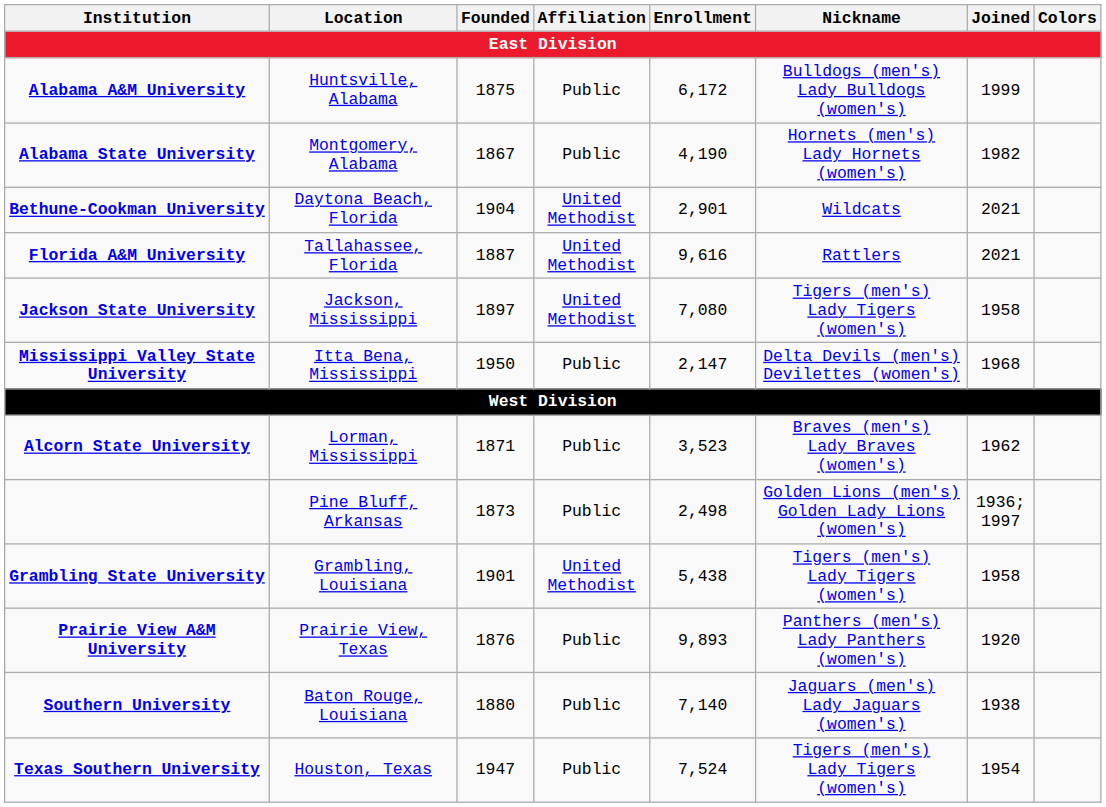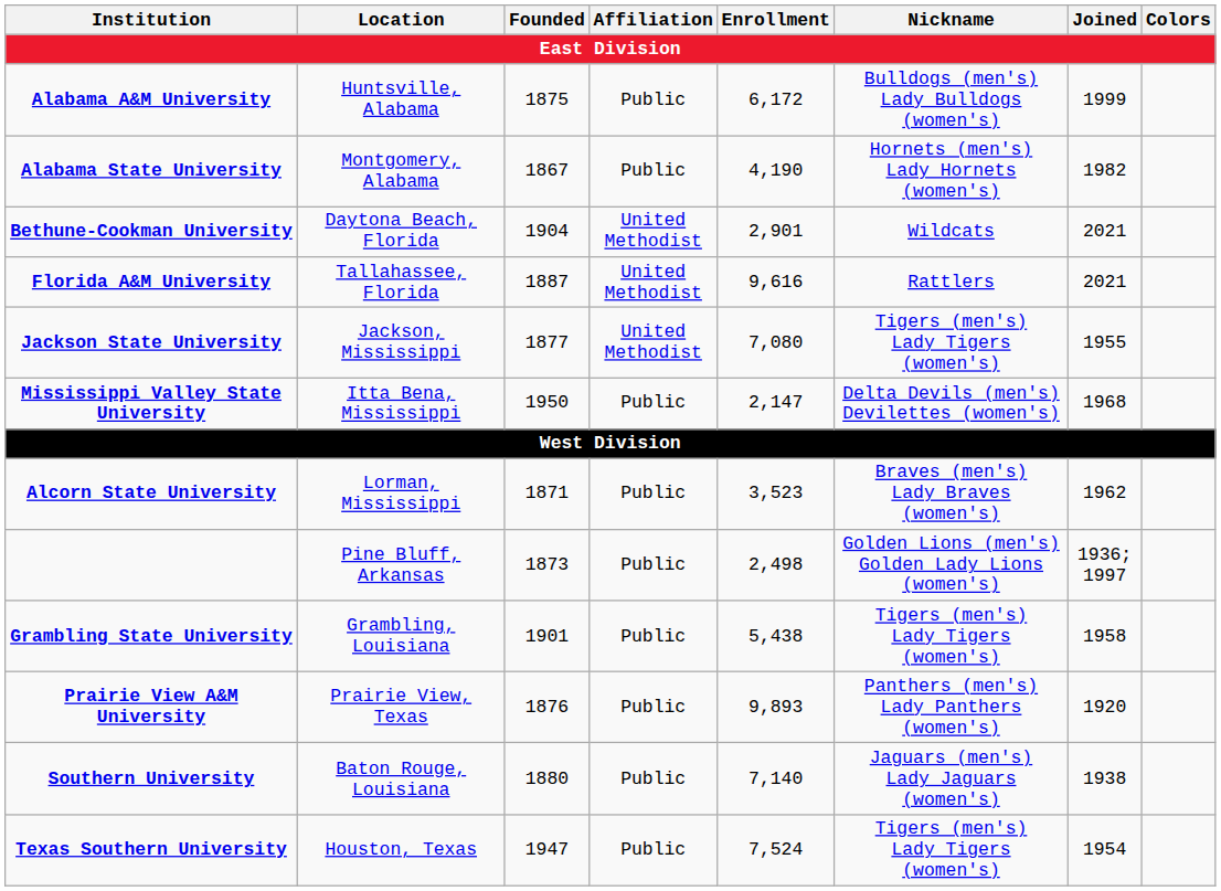 <table class="sortable wikitable" style="text-align: center">
 <tr>
 <th>Institution</th>
 <th>Location</th>
 <th>Founded</th>
 <th>Affiliation</th>
 <th>Enrollment</th>
 <th>Nickname</th>
 <th>Joined</th>
 <th class="unsortable">Colors</th>
 </tr>
 <tr>
 <th colspan="10" style="color:#fff; background:#ED192D;">East Division</th>
 </tr>
 <tr>
 <td><strong><a href='#'>Alabama A&M University</a></strong></td>
 <td><a href='#'>Huntsville, Alabama</a></td>
 <td>1875</td>
 <td>Public</td>
 <td>6,172</td>
 <td><a href='#'>Bulldogs (men's)<br>Lady Bulldogs (women's)</a></td>
 <td>1999</td>
 <td></td>
 </tr>
 <tr>
 <td><strong><a href='#'>Alabama State University</a></strong></td>
 <td><a href='#'>Montgomery, Alabama</a></td>
 <td>1867</td>
 <td>Public</td>
 <td>4,190</td>
 <td><a href='#'>Hornets (men's)<br>Lady Hornets (women's)</a></td>
 <td>1982</td>
 <td></td>
 </tr>
 <tr>
 <td><strong><a href='#'>Bethune-Cookman University</a></strong></td>
 <td><a href='#'>Daytona Beach, Florida</a></td>
 <td>1904</td>
 <td><a href='#'>United<br>Methodist</a></td>
 <td>2,901</td>
 <td><a href='#'>Wildcats</a></td>
 <td>2021</td>
 <td></td>
 </tr>
 <tr>
 <td><strong><a href='#'>Florida A&M University</a></strong></td>
 <td><a href='#'>Tallahassee, Florida</a></td>
 <td>1887</td>
 <td><a href='#'>United<br>Methodist</a></td>
 <td>9,616</td>
 <td><a href='#'>Rattlers</a></td>
 <td>2021</td>
 <td></td>
 </tr>
 <tr>
 <td><strong><a href='#'>Jackson State University</a></strong></td>
 <td><a href='#'>Jackson, Mississippi</a></td>
-<td>1897</td>
+<td>1877</td>
 <td><a href='#'>United<br>Methodist</a></td>
 <td>7,080</td>
 <td><a href='#'>Tigers (men's)<br>Lady Tigers (women's)</a></td>
-<td>1958</td>
+<td>1955</td>
 <td></td>
 </tr>
 <tr>
 <td><strong><a href='#'>Mississippi Valley State University</a></strong></td>
 <td><a href='#'>Itta Bena, Mississippi</a></td>
 <td>1950</td>
 <td>Public</td>
 <td>2,147</td>
 <td><a href='#'>Delta Devils (men's)<br>Devilettes (women's)</a></td>
 <td>1968</td>
 <td></td>
 </tr>
 <tr>
 <th colspan="10" style="color:#fff; background:#000;">West Division</th>
 </tr>
 <tr>
 <td><strong><a href='#'>Alcorn State University</a></strong></td>
 <td><a href='#'>Lorman, Mississippi</a></td>
 <td>1871</td>
 <td>Public</td>
 <td>3,523</td>
 <td><a href='#'>Braves (men's)<br>Lady Braves (women's)</a></td>
 <td>1962</td>
 <td></td>
 </tr>
 <tr>
 <td></td>
 <td><a href='#'>Pine Bluff, Arkansas</a></td>
 <td>1873</td>
 <td>Public</td>
 <td>2,498</td>
 <td><a href='#'>Golden Lions (men's)<br>Golden Lady Lions (women's)</a></td>
 <td>1936;<br>1997</td>
 <td></td>
 </tr>
 <tr>
 <td><strong><a href='#'>Grambling State University</a></strong></td>
 <td><a href='#'>Grambling, Louisiana</a></td>
 <td>1901</td>
-<td><a href='#'>United<br>Methodist</a></td>
+<td>Public</td>
 <td>5,438</td>
 <td><a href='#'>Tigers (men's)<br>Lady Tigers (women's)</a></td>
 <td>1958</td>
 <td></td>
 </tr>
 <tr>
 <td><strong><a href='#'>Prairie View A&M University</a></strong></td>
 <td><a href='#'>Prairie View, Texas</a></td>
 <td>1876</td>
 <td>Public</td>
 <td>9,893</td>
 <td><a href='#'>Panthers (men's)<br>Lady Panthers (women's)</a></td>
 <td>1920</td>
 <td></td>
 </tr>
 <tr>
 <td><strong><a href='#'>Southern University</a></strong></td>
 <td><a href='#'>Baton Rouge, Louisiana</a></td>
 <td>1880</td>
 <td>Public</td>
 <td>7,140</td>
 <td><a href='#'>Jaguars (men's)<br>Lady Jaguars (women's)</a></td>
 <td>1938</td>
 <td></td>
 </tr>
 <tr>
 <td><strong><a href='#'>Texas Southern University</a></strong></td>
 <td><a href='#'>Houston, Texas</a></td>
 <td>1947</td>
 <td>Public</td>
 <td>7,524</td>
 <td><a href='#'>Tigers (men's)<br>Lady Tigers (women's)</a></td>
 <td>1954</td>
 <td></td>
 </tr>
 </table>
